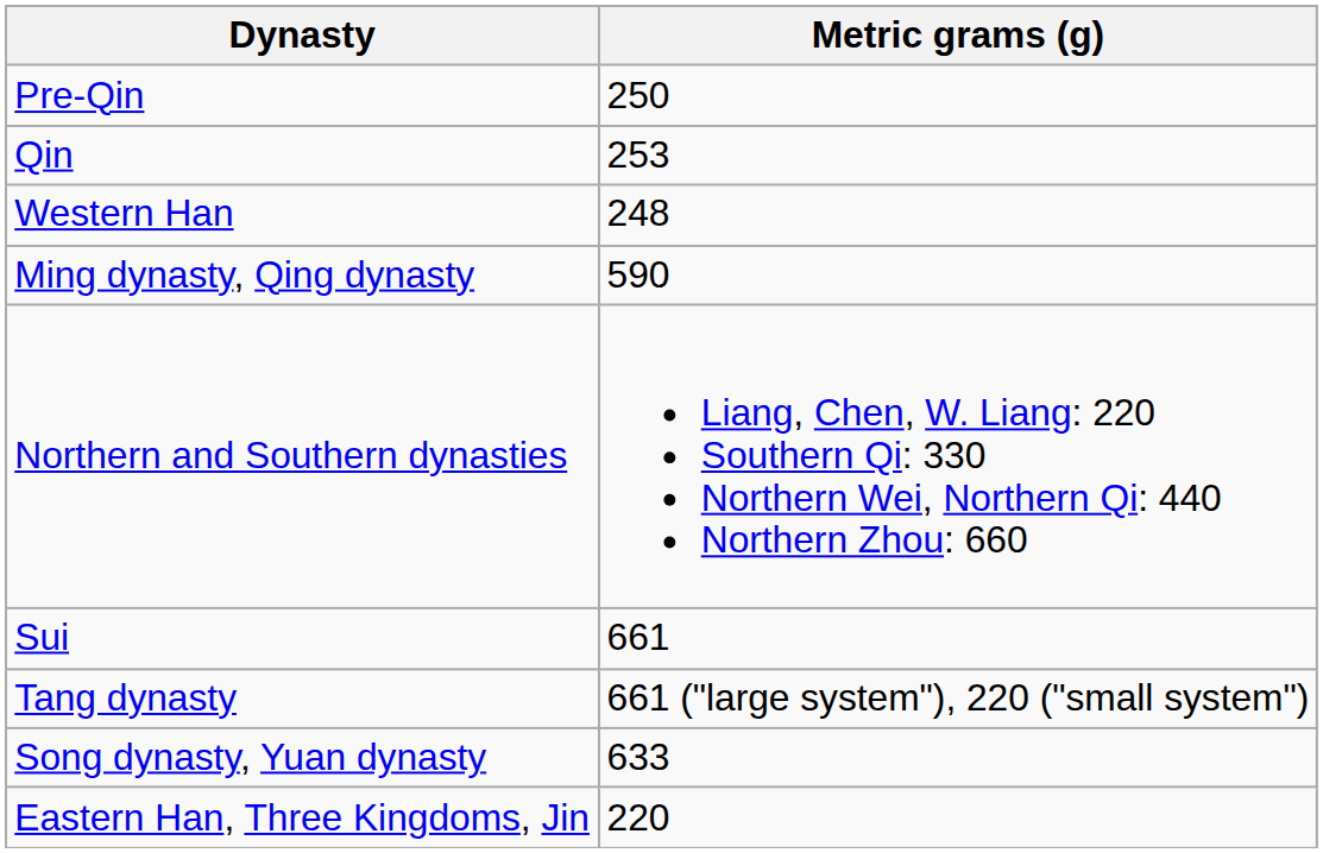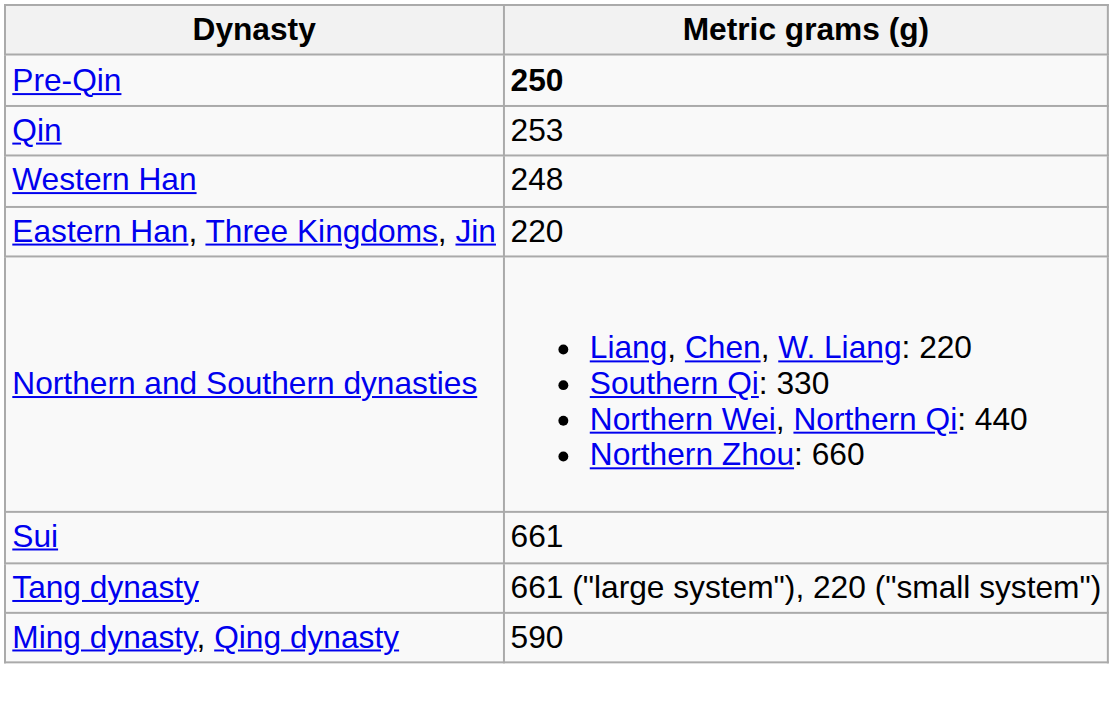 <table class=wikitable>
 <tr>
 <th>Dynasty</th>
 <th>Metric grams (g)</th>
 </tr>
 <tr>
 <td><a href='#'>Pre-Qin</a></td>
-<td>250</td>
+<td><strong>250</strong></td>
 </tr>
 <tr>
 <td><a href='#'>Qin</a></td>
 <td>253</td>
 </tr>
 <tr>
 <td><a href='#'>Western Han</a></td>
 <td>248</td>
 </tr>
 <tr>
-<td><a href='#'>Ming dynasty</a>, <a href='#'>Qing dynasty</a></td>
-<td>590</td>
+<td><a href='#'>Eastern Han</a>, <a href='#'>Three Kingdoms</a>, <a href='#'>Jin</a></td>
+<td>220</td>
 </tr>
 <tr>
 <td><a href='#'>Northern and Southern dynasties</a></td>
 <td><br><ul><li><a href='#'>Liang</a>, <a href='#'>Chen</a>, <a href='#'>W. Liang</a>: 220</li><li><a href='#'>Southern Qi</a>: 330</li><li><a href='#'>Northern Wei</a>, <a href='#'>Northern Qi</a>: 440</li><li><a href='#'>Northern Zhou</a>: 660</li></ul></td>
 </tr>
 <tr>
 <td><a href='#'>Sui</a></td>
 <td>661</td>
 </tr>
 <tr>
 <td><a href='#'>Tang dynasty</a></td>
 <td>661 ("large system"), 220 ("small system")</td>
 </tr>
 <tr>
-<td><a href='#'>Song dynasty</a>, <a href='#'>Yuan dynasty</a></td>
-<td>633</td>
-</tr>
-<tr>
-<td><a href='#'>Eastern Han</a>, <a href='#'>Three Kingdoms</a>, <a href='#'>Jin</a></td>
-<td>220</td>
+<td><a href='#'>Ming dynasty</a>, <a href='#'>Qing dynasty</a></td>
+<td>590</td>
 </tr>
 </table>
